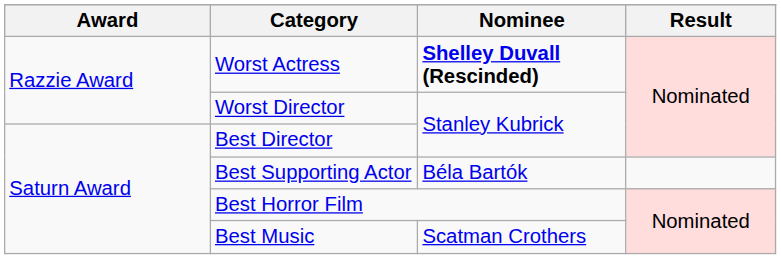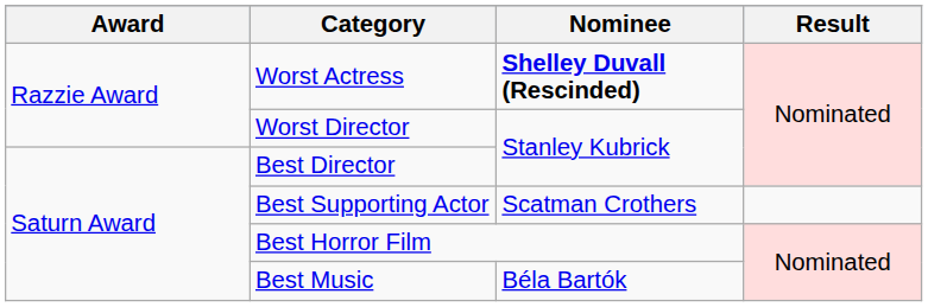 <table class="wikitable">
 <tr>
 </tr>
 <tr>
 </tr>
 <tr style="background:#b0c4de; text-align:center;">
 <th scope="col" style="width:10em;">Award</th>
 <th scope="col" style="width:10em;">Category</th>
 <th scope="col" style="width:10em;">Nominee</th>
 <th scope="col" style="width:7em;">Result</th>
 </tr>
 <tr>
 <td rowspan=2><a href='#'>Razzie Award</a></td>
 <td><a href='#'>Worst Actress</a></td>
 <td><strong><a href='#'>Shelley Duvall</a> (Rescinded)</strong></td>
 <td rowspan="3" style="background: #FDD; color: black; vertical-align: middle; text-align: center;">Nominated</td>
 </tr>
 <tr>
 <td><a href='#'>Worst Director</a></td>
 <td rowspan=2><a href='#'>Stanley Kubrick</a></td>
 </tr>
 <tr>
 <td rowspan=4><a href='#'>Saturn Award</a></td>
 <td><a href='#'>Best Director</a></td>
 </tr>
 <tr>
 <td><a href='#'>Best Supporting Actor</a></td>
-<td><a href='#'>Béla Bartók</a></td>
+<td><a href='#'>Scatman Crothers</a></td>
 <td></td>
 </tr>
 <tr>
 <td colspan=2><a href='#'>Best Horror Film</a></td>
 <td rowspan="2" style="background: #FDD; color: black; vertical-align: middle; text-align: center;">Nominated</td>
 </tr>
 <tr>
 <td><a href='#'>Best Music</a></td>
-<td><a href='#'>Scatman Crothers</a></td>
+<td><a href='#'>Béla Bartók</a></td>
 </tr>
 </table>
